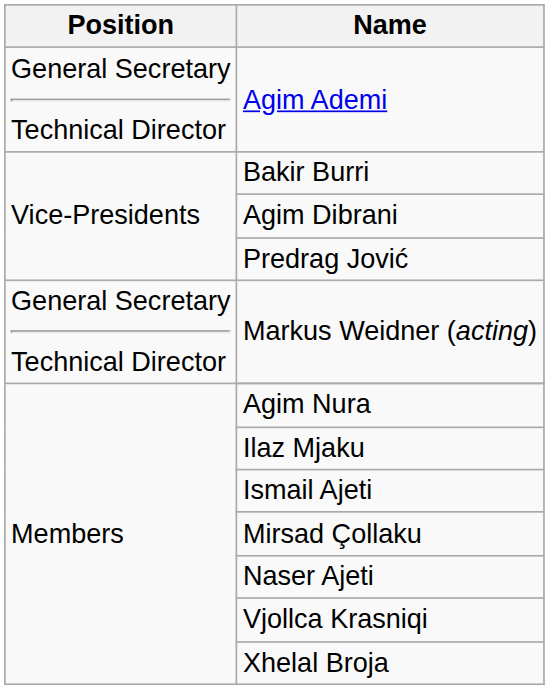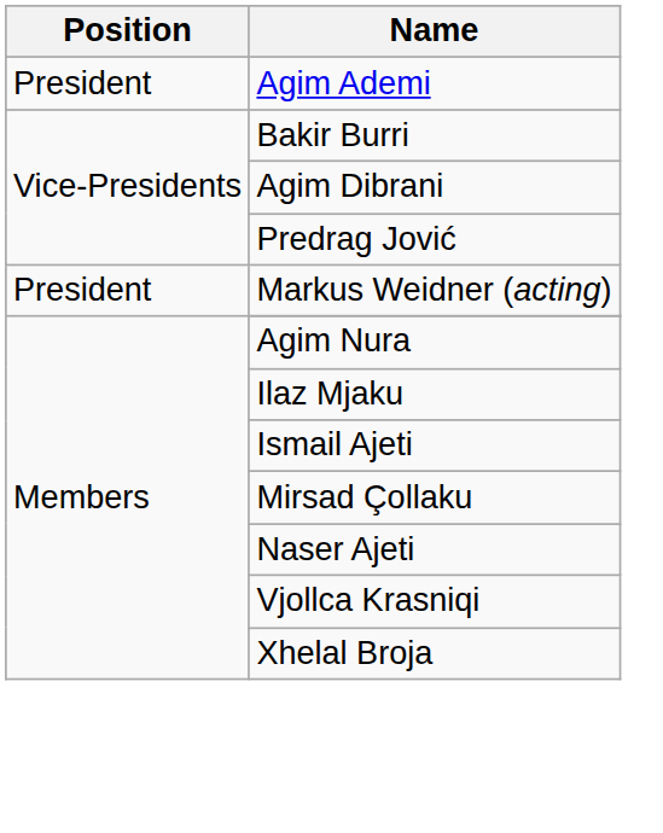 <table class="wikitable">
 <tr>
 <th>Position</th>
 <th>Name</th>
 </tr>
 <tr>
-<td>General Secretary<hr>Technical Director</td>
+<td>President</td>
 <td> <a href='#'>Agim Ademi</a></td>
 </tr>
 <tr>
 <td rowspan="3">Vice-Presidents</td>
 <td> Bakir Burri</td>
 </tr>
 <tr>
 <td> Agim Dibrani</td>
 </tr>
 <tr>
 <td> Predrag Jović</td>
 </tr>
 <tr>
-<td>General Secretary<hr>Technical Director</td>
+<td>President</td>
 <td> Markus Weidner (<em>acting</em>)</td>
 </tr>
 <tr>
 <td rowspan="8">Members</td>
 </tr>
 <tr>
 <td> Agim Nura</td>
 </tr>
 <tr>
 <td> Ilaz Mjaku</td>
 </tr>
 <tr>
 <td> Ismail Ajeti</td>
 </tr>
 <tr>
 <td> Mirsad Çollaku</td>
 </tr>
 <tr>
 <td> Naser Ajeti</td>
 </tr>
 <tr>
 <td> Vjollca Krasniqi</td>
 </tr>
 <tr>
 <td> Xhelal Broja</td>
 </tr>
 </table>
